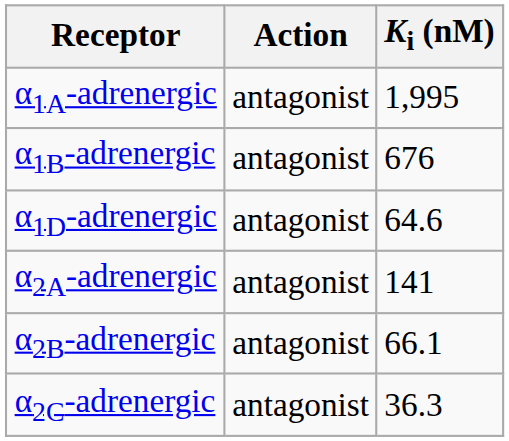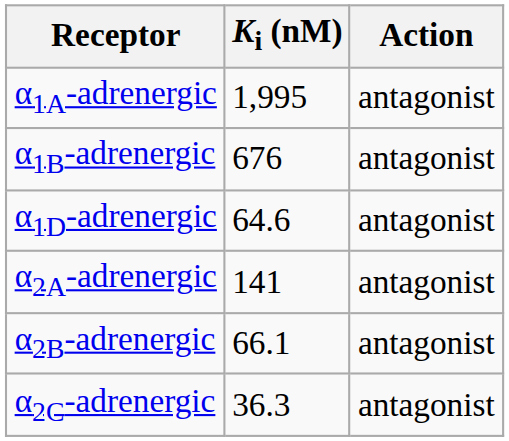 <table class="wikitable sortable" style="float: left; margin-left: 2%">
 <tr>
 <th>Receptor</th>
+<th><em>K</em><sub>i</sub> (nM)</th>
 <th>Action</th>
-<th><em>K</em><sub>i</sub> (nM)</th>
 </tr>
 <tr>
 <td><a href='#'>α<sub>1A</sub>-adrenergic</a></td>
+<td>1,995</td>
 <td>antagonist</td>
-<td>1,995</td>
 </tr>
 <tr>
 <td><a href='#'>α<sub>1B</sub>-adrenergic</a></td>
+<td>676</td>
 <td>antagonist</td>
-<td>676</td>
 </tr>
 <tr>
 <td><a href='#'>α<sub>1D</sub>-adrenergic</a></td>
+<td>64.6</td>
 <td>antagonist</td>
-<td>64.6</td>
 </tr>
 <tr>
 <td><a href='#'>α<sub>2A</sub>-adrenergic</a></td>
+<td>141</td>
 <td>antagonist</td>
-<td>141</td>
 </tr>
 <tr>
 <td><a href='#'>α<sub>2B</sub>-adrenergic</a></td>
+<td>66.1</td>
 <td>antagonist</td>
-<td>66.1</td>
 </tr>
 <tr>
 <td><a href='#'>α<sub>2C</sub>-adrenergic</a></td>
+<td>36.3</td>
 <td>antagonist</td>
-<td>36.3</td>
 </tr>
 </table>
